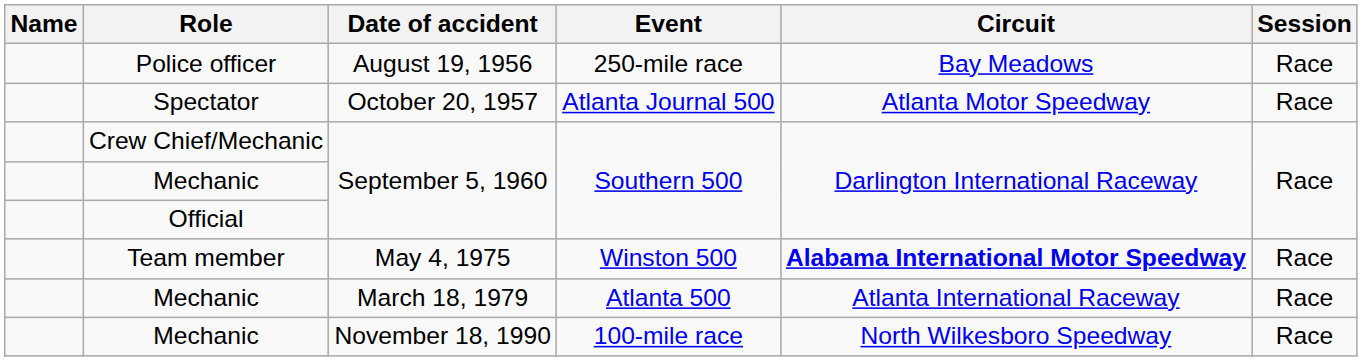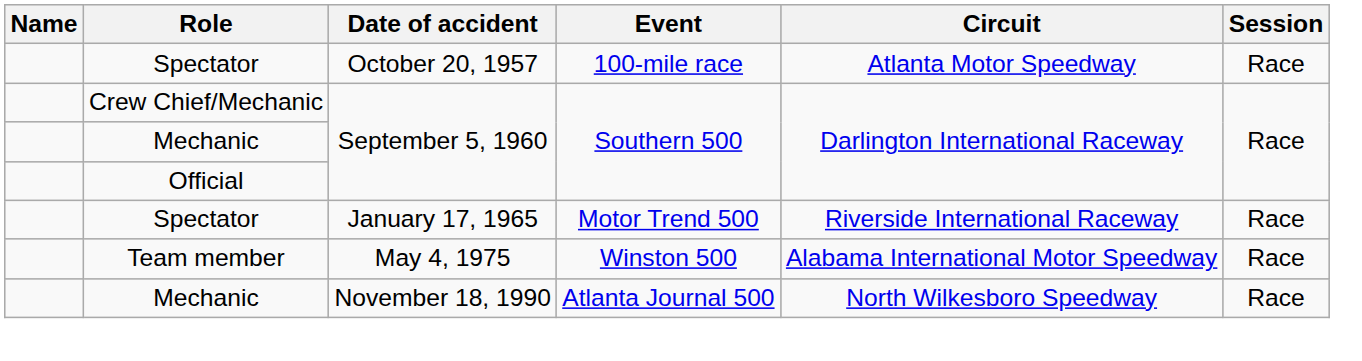 <table class="wikitable sortable" style="text-align:center">
 <tr>
 <th>Name</th>
 <th>Role</th>
 <th>Date of accident</th>
 <th>Event</th>
 <th>Circuit</th>
 <th>Session</th>
 </tr>
 <tr>
 <td align="left"></td>
-<td>Police officer</td>
-<td>August 19, 1956</td>
-<td>250-mile race</td>
-<td><a href='#'>Bay Meadows</a></td>
-<td>Race</td>
-</tr>
-<tr>
-<td align="left"></td>
 <td>Spectator</td>
 <td>October 20, 1957</td>
-<td><a href='#'>Atlanta Journal 500</a></td>
+<td><a href='#'>100-mile race</a></td>
 <td><a href='#'>Atlanta Motor Speedway</a></td>
 <td>Race</td>
 </tr>
 <tr>
 <td align="left"></td>
 <td>Crew Chief/Mechanic</td>
 <td rowspan=3>September 5, 1960</td>
 <td rowspan=3><a href='#'>Southern 500</a></td>
 <td rowspan=3><a href='#'>Darlington International Raceway</a></td>
 <td rowspan=3>Race</td>
 </tr>
 <tr>
 <td align="left"></td>
 <td>Mechanic</td>
 </tr>
 <tr>
 <td align="left"></td>
 <td>Official</td>
 </tr>
 <tr>
 <td align="left"></td>
-<td>Team member</td>
-<td>May 4, 1975</td>
-<td><a href='#'>Winston 500</a></td>
-<td><strong><a href='#'>Alabama International Motor Speedway</a></strong></td>
+<td>Spectator</td>
+<td>January 17, 1965</td>
+<td><a href='#'>Motor Trend 500</a></td>
+<td><a href='#'>Riverside International Raceway</a></td>
 <td>Race</td>
 </tr>
 <tr>
 <td align="left"></td>
-<td>Mechanic</td>
-<td>March 18, 1979</td>
-<td><a href='#'>Atlanta 500</a></td>
-<td><a href='#'>Atlanta International Raceway</a></td>
+<td>Team member</td>
+<td>May 4, 1975</td>
+<td><a href='#'>Winston 500</a></td>
+<td><a href='#'>Alabama International Motor Speedway</a></td>
 <td>Race</td>
 </tr>
 <tr>
 <td align="left"></td>
 <td>Mechanic</td>
 <td>November 18, 1990</td>
-<td><a href='#'>100-mile race</a></td>
+<td><a href='#'>Atlanta Journal 500</a></td>
 <td><a href='#'>North Wilkesboro Speedway</a></td>
 <td>Race</td>
 </tr>
 </table>
